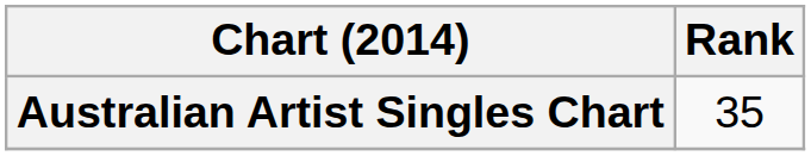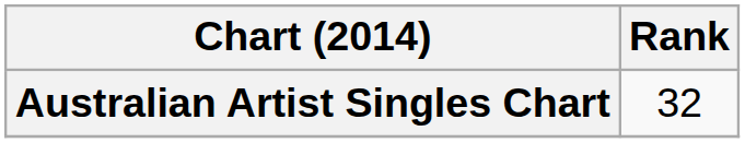 <table class="wikitable plainrowheaders" style="text-align:center">
 <tr>
 <th scope="col">Chart (2014)</th>
 <th scope="col">Rank</th>
 </tr>
 <tr>
 <th scope="row">Australian Artist Singles Chart</th>
-<td>35</td>
+<td>32</td>
 </tr>
 <tr>
 </tr>
 </table>
